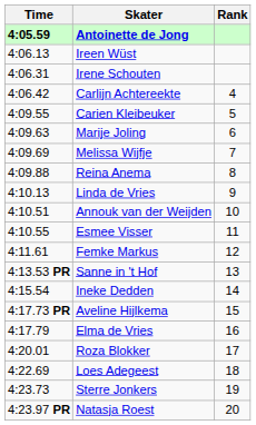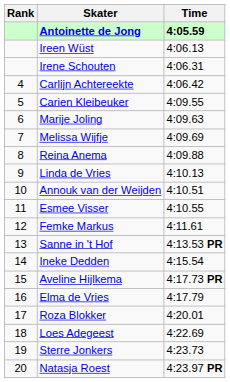 <table class="wikitable">
 <tr>
+<th>Rank</th>
+<th>Skater</th>
 <th>Time</th>
-<th>Skater</th>
-<th>Rank</th>
 </tr>
 <tr bgcolor=ccffcc>
+<td align="center"></td>
+<td><strong><a href='#'>Antoinette de Jong</a></strong></td>
 <td><strong>4:05.59</strong></td>
-<td><strong><a href='#'>Antoinette de Jong</a></strong></td>
-<td align="center"></td>
 </tr>
 <tr>
+<td align="center"></td>
+<td><a href='#'>Ireen Wüst</a></td>
 <td>4:06.13</td>
-<td><a href='#'>Ireen Wüst</a></td>
-<td align="center"></td>
 </tr>
 <tr>
+<td align="center"></td>
+<td><a href='#'>Irene Schouten</a></td>
 <td>4:06.31</td>
-<td><a href='#'>Irene Schouten</a></td>
-<td align="center"></td>
 </tr>
 <tr>
+<td align="center">4</td>
+<td><a href='#'>Carlijn Achtereekte</a></td>
 <td>4:06.42</td>
-<td><a href='#'>Carlijn Achtereekte</a></td>
-<td align="center">4</td>
 </tr>
 <tr>
+<td align="center">5</td>
+<td><a href='#'>Carien Kleibeuker</a></td>
 <td>4:09.55</td>
-<td><a href='#'>Carien Kleibeuker</a></td>
-<td align="center">5</td>
 </tr>
 <tr>
+<td align="center">6</td>
+<td><a href='#'>Marije Joling</a></td>
 <td>4:09.63</td>
-<td><a href='#'>Marije Joling</a></td>
-<td align="center">6</td>
 </tr>
 <tr>
+<td align="center">7</td>
+<td><a href='#'>Melissa Wijfje</a></td>
 <td>4:09.69</td>
-<td><a href='#'>Melissa Wijfje</a></td>
-<td align="center">7</td>
 </tr>
 <tr>
+<td align="center">8</td>
+<td><a href='#'>Reina Anema</a></td>
 <td>4:09.88</td>
-<td><a href='#'>Reina Anema</a></td>
-<td align="center">8</td>
 </tr>
 <tr>
+<td align="center">9</td>
+<td><a href='#'>Linda de Vries</a></td>
 <td>4:10.13</td>
-<td><a href='#'>Linda de Vries</a></td>
-<td align="center">9</td>
 </tr>
 <tr>
+<td align="center">10</td>
+<td><a href='#'>Annouk van der Weijden</a></td>
 <td>4:10.51</td>
-<td><a href='#'>Annouk van der Weijden</a></td>
-<td align="center">10</td>
 </tr>
 <tr>
+<td align="center">11</td>
+<td><a href='#'>Esmee Visser</a></td>
 <td>4:10.55</td>
-<td><a href='#'>Esmee Visser</a></td>
-<td align="center">11</td>
 </tr>
 <tr>
+<td align="center">12</td>
+<td><a href='#'>Femke Markus</a></td>
 <td>4:11.61</td>
-<td><a href='#'>Femke Markus</a></td>
-<td align="center">12</td>
 </tr>
 <tr>
+<td align="center">13</td>
+<td><a href='#'>Sanne in 't Hof</a></td>
 <td>4:13.53 <strong>PR</strong></td>
-<td><a href='#'>Sanne in 't Hof</a></td>
-<td align="center">13</td>
 </tr>
 <tr>
+<td align="center">14</td>
+<td><a href='#'>Ineke Dedden</a></td>
 <td>4:15.54</td>
-<td><a href='#'>Ineke Dedden</a></td>
-<td align="center">14</td>
 </tr>
 <tr>
+<td align="center">15</td>
+<td><a href='#'>Aveline Hijlkema</a></td>
 <td>4:17.73 <strong>PR</strong></td>
-<td><a href='#'>Aveline Hijlkema</a></td>
-<td align="center">15</td>
 </tr>
 <tr>
+<td align="center">16</td>
+<td><a href='#'>Elma de Vries</a></td>
 <td>4:17.79</td>
-<td><a href='#'>Elma de Vries</a></td>
-<td align="center">16</td>
 </tr>
 <tr>
+<td align="center">17</td>
+<td><a href='#'>Roza Blokker</a></td>
 <td>4:20.01</td>
-<td><a href='#'>Roza Blokker</a></td>
-<td align="center">17</td>
 </tr>
 <tr>
+<td align="center">18</td>
+<td><a href='#'>Loes Adegeest</a></td>
 <td>4:22.69</td>
-<td><a href='#'>Loes Adegeest</a></td>
-<td align="center">18</td>
 </tr>
 <tr>
+<td align="center">19</td>
+<td><a href='#'>Sterre Jonkers</a></td>
 <td>4:23.73</td>
-<td><a href='#'>Sterre Jonkers</a></td>
-<td align="center">19</td>
 </tr>
 <tr>
+<td align="center">20</td>
+<td><a href='#'>Natasja Roest</a></td>
 <td>4:23.97 <strong>PR</strong></td>
-<td><a href='#'>Natasja Roest</a></td>
-<td align="center">20</td>
 </tr>
 </table>
